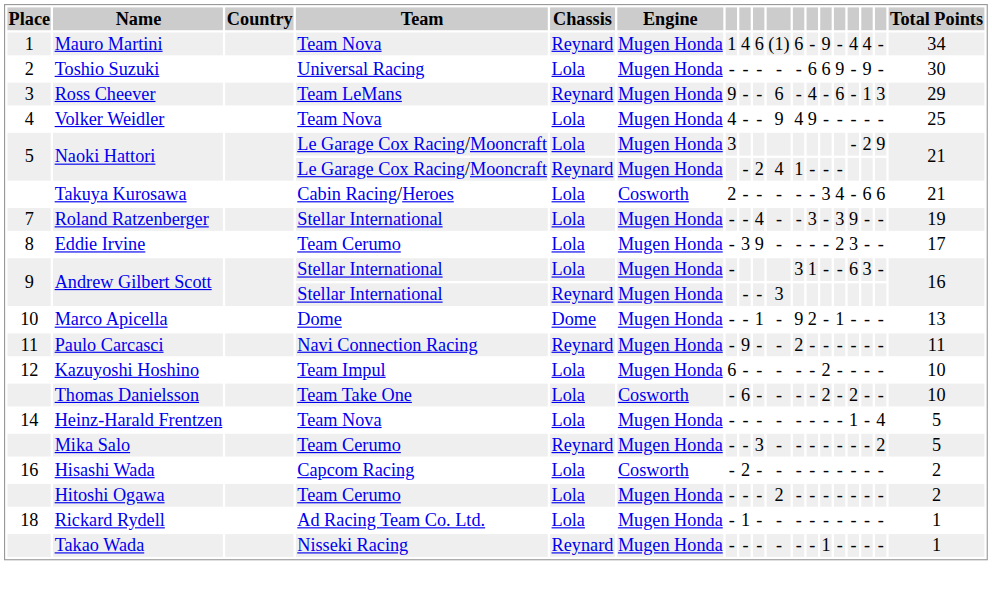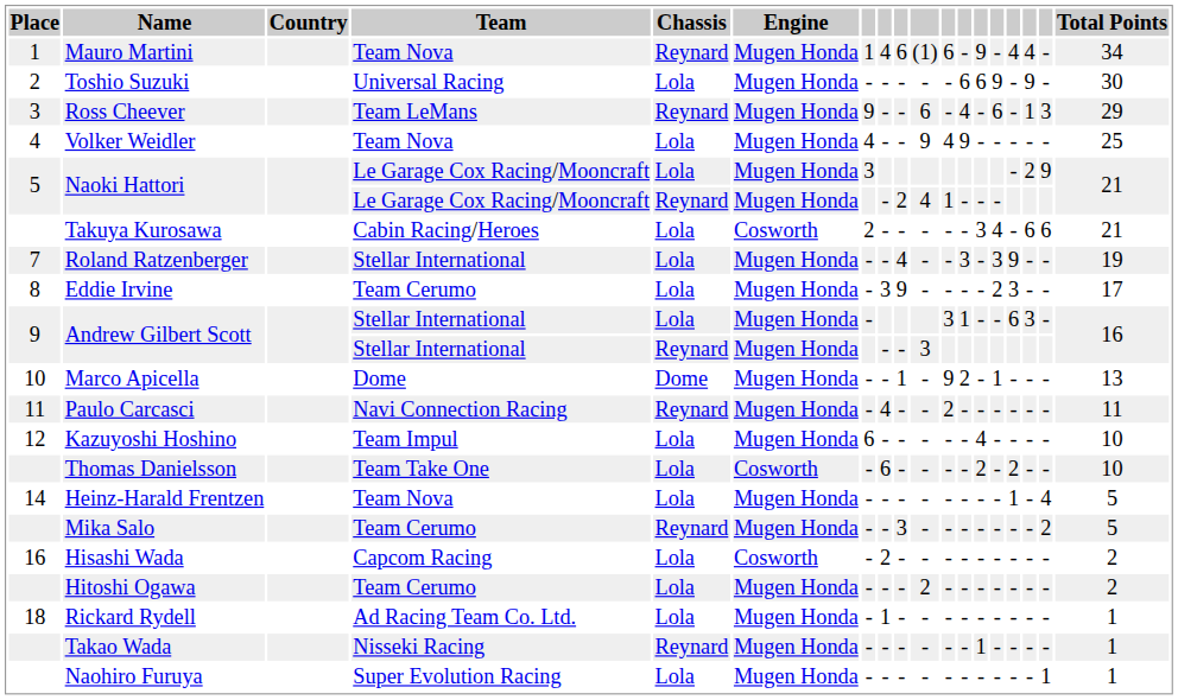 <table border="0" style="border: 1px solid #999; background-color:#FFFFFF; text-align:center">
 <tr align="center" style="background:#CCCCCC;">
 <th>Place</th>
 <th>Name</th>
 <th>Country</th>
 <th>Team</th>
 <th>Chassis</th>
 <th>Engine</th>
 <th></th>
 <th></th>
 <th></th>
 <th></th>
 <th></th>
 <th></th>
 <th></th>
 <th></th>
 <th></th>
 <th></th>
 <th></th>
 <th>Total Points</th>
 </tr>
 <tr style="background:#EFEFEF;">
 <td>1</td>
 <td align="left"><a href='#'>Mauro Martini</a></td>
 <td align="left"></td>
 <td align="left"><a href='#'>Team Nova</a></td>
 <td align="left"><a href='#'>Reynard</a></td>
 <td align="left"><a href='#'>Mugen Honda</a></td>
 <td>1</td>
 <td>4</td>
 <td>6</td>
 <td>(1)</td>
 <td>6</td>
 <td>-</td>
 <td>9</td>
 <td>-</td>
 <td>4</td>
 <td>4</td>
 <td>-</td>
 <td>34</td>
 </tr>
 <tr>
 <td>2</td>
 <td align="left"><a href='#'>Toshio Suzuki</a></td>
 <td align="left"></td>
 <td align="left"><a href='#'>Universal Racing</a></td>
 <td align="left"><a href='#'>Lola</a></td>
 <td align="left"><a href='#'>Mugen Honda</a></td>
 <td>-</td>
 <td>-</td>
 <td>-</td>
 <td>-</td>
 <td>-</td>
 <td>6</td>
 <td>6</td>
 <td>9</td>
 <td>-</td>
 <td>9</td>
 <td>-</td>
 <td>30</td>
 </tr>
 <tr style="background:#EFEFEF;">
 <td>3</td>
 <td align="left"><a href='#'>Ross Cheever</a></td>
 <td align="left"></td>
 <td align="left"><a href='#'>Team LeMans</a></td>
 <td align="left"><a href='#'>Reynard</a></td>
 <td align="left"><a href='#'>Mugen Honda</a></td>
 <td>9</td>
 <td>-</td>
 <td>-</td>
 <td>6</td>
 <td>-</td>
 <td>4</td>
 <td>-</td>
 <td>6</td>
 <td>-</td>
 <td>1</td>
 <td>3</td>
 <td>29</td>
 </tr>
 <tr>
 <td>4</td>
 <td align="left"><a href='#'>Volker Weidler</a></td>
 <td align="left"></td>
 <td align="left"><a href='#'>Team Nova</a></td>
 <td align="left"><a href='#'>Lola</a></td>
 <td align="left"><a href='#'>Mugen Honda</a></td>
 <td>4</td>
 <td>-</td>
 <td>-</td>
 <td>9</td>
 <td>4</td>
 <td>9</td>
 <td>-</td>
 <td>-</td>
 <td>-</td>
 <td>-</td>
 <td>-</td>
 <td>25</td>
 </tr>
 <tr style="background:#EFEFEF;">
 <td rowspan=2>5</td>
 <td rowspan=2 align="left"><a href='#'>Naoki Hattori</a></td>
 <td rowspan=2 align="left"></td>
 <td align="left"><a href='#'>Le Garage Cox Racing</a>/<a href='#'>Mooncraft</a></td>
 <td align="left"><a href='#'>Lola</a></td>
 <td align="left"><a href='#'>Mugen Honda</a></td>
 <td>3</td>
 <td></td>
 <td></td>
 <td></td>
 <td></td>
 <td></td>
 <td></td>
 <td></td>
 <td>-</td>
 <td>2</td>
 <td>9</td>
 <td rowspan=2>21</td>
 </tr>
 <tr style="background:#EFEFEF;">
 <td align="left"><a href='#'>Le Garage Cox Racing</a>/<a href='#'>Mooncraft</a></td>
 <td align="left"><a href='#'>Reynard</a></td>
 <td align="left"><a href='#'>Mugen Honda</a></td>
 <td></td>
 <td>-</td>
 <td>2</td>
 <td>4</td>
 <td>1</td>
 <td>-</td>
 <td>-</td>
 <td>-</td>
 <td></td>
 <td></td>
 <td></td>
 </tr>
 <tr>
 <td></td>
 <td align="left"><a href='#'>Takuya Kurosawa</a></td>
 <td align="left"></td>
 <td align="left"><a href='#'>Cabin Racing</a>/<a href='#'>Heroes</a></td>
 <td align="left"><a href='#'>Lola</a></td>
 <td align="left"><a href='#'>Cosworth</a></td>
 <td>2</td>
 <td>-</td>
 <td>-</td>
 <td>-</td>
 <td>-</td>
 <td>-</td>
 <td>3</td>
 <td>4</td>
 <td>-</td>
 <td>6</td>
 <td>6</td>
 <td>21</td>
 </tr>
 <tr style="background:#EFEFEF;">
 <td>7</td>
 <td align="left"><a href='#'>Roland Ratzenberger</a></td>
 <td align="left"></td>
 <td align="left"><a href='#'>Stellar International</a></td>
 <td align="left"><a href='#'>Lola</a></td>
 <td align="left"><a href='#'>Mugen Honda</a></td>
 <td>-</td>
 <td>-</td>
 <td>4</td>
 <td>-</td>
 <td>-</td>
 <td>3</td>
 <td>-</td>
 <td>3</td>
 <td>9</td>
 <td>-</td>
 <td>-</td>
 <td>19</td>
 </tr>
 <tr>
 <td>8</td>
 <td align="left"><a href='#'>Eddie Irvine</a></td>
 <td align="left"></td>
 <td align="left"><a href='#'>Team Cerumo</a></td>
 <td align="left"><a href='#'>Lola</a></td>
 <td align="left"><a href='#'>Mugen Honda</a></td>
 <td>-</td>
 <td>3</td>
 <td>9</td>
 <td>-</td>
 <td>-</td>
 <td>-</td>
 <td>-</td>
 <td>2</td>
 <td>3</td>
 <td>-</td>
 <td>-</td>
 <td>17</td>
 </tr>
 <tr style="background:#EFEFEF;">
 <td rowspan=2>9</td>
 <td rowspan=2 align="left"><a href='#'>Andrew Gilbert Scott</a></td>
 <td rowspan=2 align="left"></td>
 <td align="left"><a href='#'>Stellar International</a></td>
 <td align="left"><a href='#'>Lola</a></td>
 <td align="left"><a href='#'>Mugen Honda</a></td>
 <td>-</td>
 <td></td>
 <td></td>
 <td></td>
 <td>3</td>
 <td>1</td>
 <td>-</td>
 <td>-</td>
 <td>6</td>
 <td>3</td>
 <td>-</td>
 <td rowspan=2>16</td>
 </tr>
 <tr style="background:#EFEFEF;">
 <td align="left"><a href='#'>Stellar International</a></td>
 <td align="left"><a href='#'>Reynard</a></td>
 <td align="left"><a href='#'>Mugen Honda</a></td>
 <td></td>
 <td>-</td>
 <td>-</td>
 <td>3</td>
 <td></td>
 <td></td>
 <td></td>
 <td></td>
 <td></td>
 <td></td>
 <td></td>
 </tr>
 <tr>
 <td>10</td>
 <td align="left"><a href='#'>Marco Apicella</a></td>
 <td align="left"></td>
 <td align="left"><a href='#'>Dome</a></td>
 <td align="left"><a href='#'>Dome</a></td>
 <td align="left"><a href='#'>Mugen Honda</a></td>
 <td>-</td>
 <td>-</td>
 <td>1</td>
 <td>-</td>
 <td>9</td>
 <td>2</td>
 <td>-</td>
 <td>1</td>
 <td>-</td>
 <td>-</td>
 <td>-</td>
 <td>13</td>
 </tr>
 <tr style="background:#EFEFEF;">
 <td>11</td>
 <td align="left"><a href='#'>Paulo Carcasci</a></td>
 <td align="left"></td>
 <td align="left"><a href='#'>Navi Connection Racing</a></td>
 <td align="left"><a href='#'>Reynard</a></td>
 <td align="left"><a href='#'>Mugen Honda</a></td>
 <td>-</td>
-<td>9</td>
+<td>4</td>
 <td>-</td>
 <td>-</td>
 <td>2</td>
 <td>-</td>
 <td>-</td>
 <td>-</td>
 <td>-</td>
 <td>-</td>
 <td>-</td>
 <td>11</td>
 </tr>
 <tr>
 <td>12</td>
 <td align="left"><a href='#'>Kazuyoshi Hoshino</a></td>
 <td align="left"></td>
 <td align="left"><a href='#'>Team Impul</a></td>
 <td align="left"><a href='#'>Lola</a></td>
 <td align="left"><a href='#'>Mugen Honda</a></td>
 <td>6</td>
 <td>-</td>
 <td>-</td>
 <td>-</td>
 <td>-</td>
 <td>-</td>
-<td>2</td>
+<td>4</td>
 <td>-</td>
 <td>-</td>
 <td>-</td>
 <td>-</td>
 <td>10</td>
 </tr>
 <tr style="background:#EFEFEF;">
 <td></td>
 <td align="left"><a href='#'>Thomas Danielsson</a></td>
 <td align="left"></td>
 <td align="left"><a href='#'>Team Take One</a></td>
 <td align="left"><a href='#'>Lola</a></td>
 <td align="left"><a href='#'>Cosworth</a></td>
 <td>-</td>
 <td>6</td>
 <td>-</td>
 <td>-</td>
 <td>-</td>
 <td>-</td>
 <td>2</td>
 <td>-</td>
 <td>2</td>
 <td>-</td>
 <td>-</td>
 <td>10</td>
 </tr>
 <tr>
 <td>14</td>
 <td align="left"><a href='#'>Heinz-Harald Frentzen</a></td>
 <td align="left"></td>
 <td align="left"><a href='#'>Team Nova</a></td>
 <td align="left"><a href='#'>Lola</a></td>
 <td align="left"><a href='#'>Mugen Honda</a></td>
 <td>-</td>
 <td>-</td>
 <td>-</td>
 <td>-</td>
 <td>-</td>
 <td>-</td>
 <td>-</td>
 <td>-</td>
 <td>1</td>
 <td>-</td>
 <td>4</td>
 <td>5</td>
 </tr>
 <tr style="background:#EFEFEF;">
 <td></td>
 <td align="left"><a href='#'>Mika Salo</a></td>
 <td align="left"></td>
 <td align="left"><a href='#'>Team Cerumo</a></td>
 <td align="left"><a href='#'>Reynard</a></td>
 <td align="left"><a href='#'>Mugen Honda</a></td>
 <td>-</td>
 <td>-</td>
 <td>3</td>
 <td>-</td>
 <td>-</td>
 <td>-</td>
 <td>-</td>
 <td>-</td>
 <td>-</td>
 <td>-</td>
 <td>2</td>
 <td>5</td>
 </tr>
 <tr>
 <td>16</td>
 <td align="left"><a href='#'>Hisashi Wada</a></td>
 <td align="left"></td>
 <td align="left"><a href='#'>Capcom Racing</a></td>
 <td align="left"><a href='#'>Lola</a></td>
 <td align="left"><a href='#'>Cosworth</a></td>
 <td>-</td>
 <td>2</td>
 <td>-</td>
 <td>-</td>
 <td>-</td>
 <td>-</td>
 <td>-</td>
 <td>-</td>
 <td>-</td>
 <td>-</td>
 <td>-</td>
 <td>2</td>
 </tr>
 <tr style="background:#EFEFEF;">
 <td></td>
 <td align="left"><a href='#'>Hitoshi Ogawa</a></td>
 <td align="left"></td>
 <td align="left"><a href='#'>Team Cerumo</a></td>
 <td align="left"><a href='#'>Lola</a></td>
 <td align="left"><a href='#'>Mugen Honda</a></td>
 <td>-</td>
 <td>-</td>
 <td>-</td>
 <td>2</td>
 <td>-</td>
 <td>-</td>
 <td>-</td>
 <td>-</td>
 <td>-</td>
 <td>-</td>
 <td>-</td>
 <td>2</td>
 </tr>
 <tr>
 <td>18</td>
 <td align="left"><a href='#'>Rickard Rydell</a></td>
 <td align="left"></td>
 <td align="left"><a href='#'>Ad Racing Team Co. Ltd.</a></td>
 <td align="left"><a href='#'>Lola</a></td>
 <td align="left"><a href='#'>Mugen Honda</a></td>
 <td>-</td>
 <td>1</td>
 <td>-</td>
 <td>-</td>
 <td>-</td>
 <td>-</td>
 <td>-</td>
 <td>-</td>
 <td>-</td>
 <td>-</td>
 <td>-</td>
 <td>1</td>
 </tr>
 <tr style="background:#EFEFEF;">
 <td></td>
 <td align="left"><a href='#'>Takao Wada</a></td>
 <td align="left"></td>
 <td align="left"><a href='#'>Nisseki Racing</a></td>
 <td align="left"><a href='#'>Reynard</a></td>
 <td align="left"><a href='#'>Mugen Honda</a></td>
 <td>-</td>
 <td>-</td>
 <td>-</td>
 <td>-</td>
 <td>-</td>
 <td>-</td>
 <td>1</td>
 <td>-</td>
 <td>-</td>
 <td>-</td>
 <td>-</td>
 <td>1</td>
 </tr>
+<tr>
+<td></td>
+<td align="left"><a href='#'>Naohiro Furuya</a></td>
+<td align="left"></td>
+<td align="left"><a href='#'>Super Evolution Racing</a></td>
+<td align="left"><a href='#'>Lola</a></td>
+<td align="left"><a href='#'>Mugen Honda</a></td>
+<td>-</td>
+<td>-</td>
+<td>-</td>
+<td>-</td>
+<td>-</td>
+<td>-</td>
+<td>-</td>
+<td>-</td>
+<td>-</td>
+<td>-</td>
+<td>1</td>
+<td>1</td>
+</tr>
 </table>
